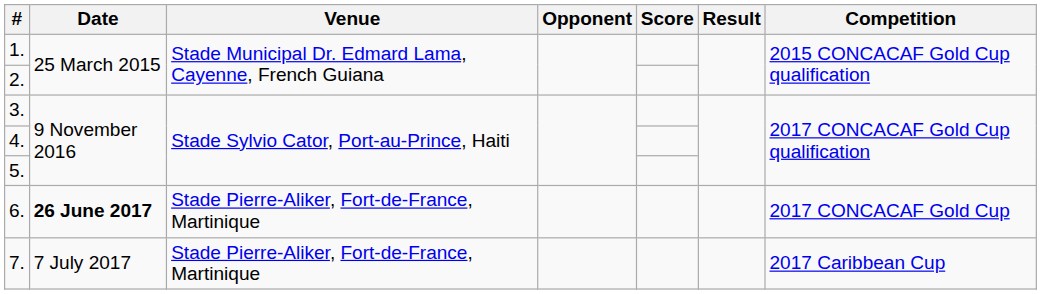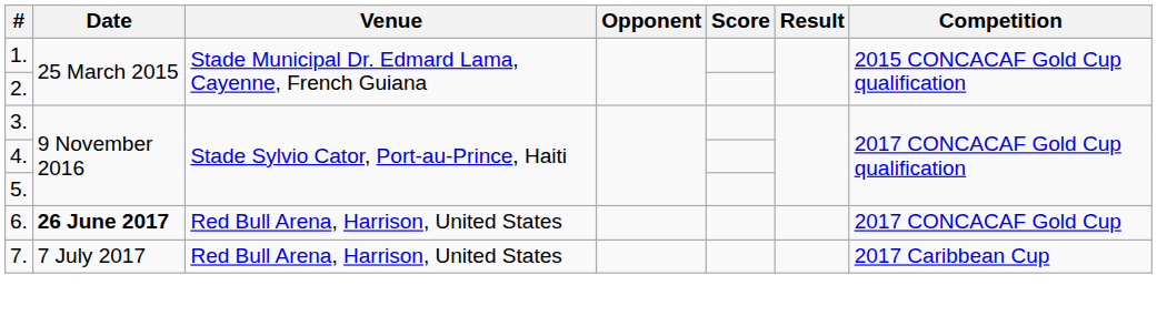 <table class="wikitable">
 <tr>
 <th>#</th>
 <th>Date</th>
 <th>Venue</th>
 <th>Opponent</th>
 <th>Score</th>
 <th>Result</th>
 <th>Competition</th>
 </tr>
 <tr>
 <td>1.</td>
 <td rowspan="2">25 March 2015</td>
 <td rowspan="2"><a href='#'>Stade Municipal Dr. Edmard Lama</a>, <a href='#'>Cayenne</a>, French Guiana</td>
 <td rowspan="2"></td>
 <td></td>
 <td rowspan="2"></td>
 <td rowspan="2"><a href='#'>2015 CONCACAF Gold Cup qualification</a></td>
 </tr>
 <tr>
 <td>2.</td>
 <td></td>
 </tr>
 <tr>
 <td>3.</td>
 <td rowspan="3">9 November 2016</td>
 <td rowspan="3"><a href='#'>Stade Sylvio Cator</a>, <a href='#'>Port-au-Prince</a>, Haiti</td>
 <td rowspan="3"></td>
 <td></td>
 <td rowspan="3"></td>
 <td rowspan="3"><a href='#'>2017 CONCACAF Gold Cup qualification</a></td>
 </tr>
 <tr>
 <td>4.</td>
 <td></td>
 </tr>
 <tr>
 <td>5.</td>
 <td></td>
 </tr>
 <tr>
 <td>6.</td>
 <td><strong>26 June 2017</strong></td>
-<td><a href='#'>Stade Pierre-Aliker</a>, <a href='#'>Fort-de-France</a>, Martinique</td>
+<td><a href='#'>Red Bull Arena</a>, <a href='#'>Harrison</a>, United States</td>
 <td></td>
 <td></td>
 <td></td>
 <td><a href='#'>2017 CONCACAF Gold Cup</a></td>
 </tr>
 <tr>
 <td>7.</td>
 <td>7 July 2017</td>
-<td><a href='#'>Stade Pierre-Aliker</a>, <a href='#'>Fort-de-France</a>, Martinique</td>
+<td><a href='#'>Red Bull Arena</a>, <a href='#'>Harrison</a>, United States</td>
 <td></td>
 <td></td>
 <td></td>
 <td><a href='#'>2017 Caribbean Cup</a></td>
 </tr>
 </table>
